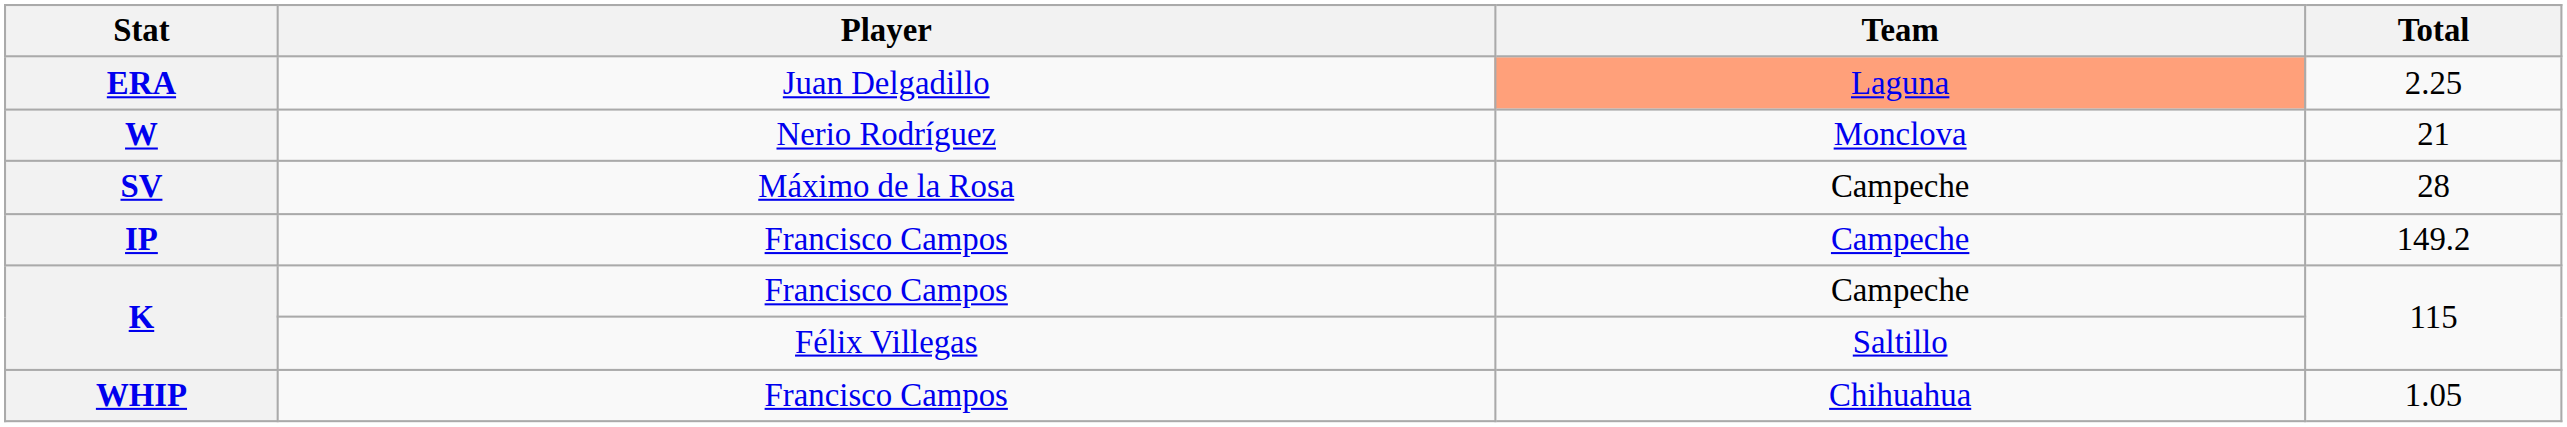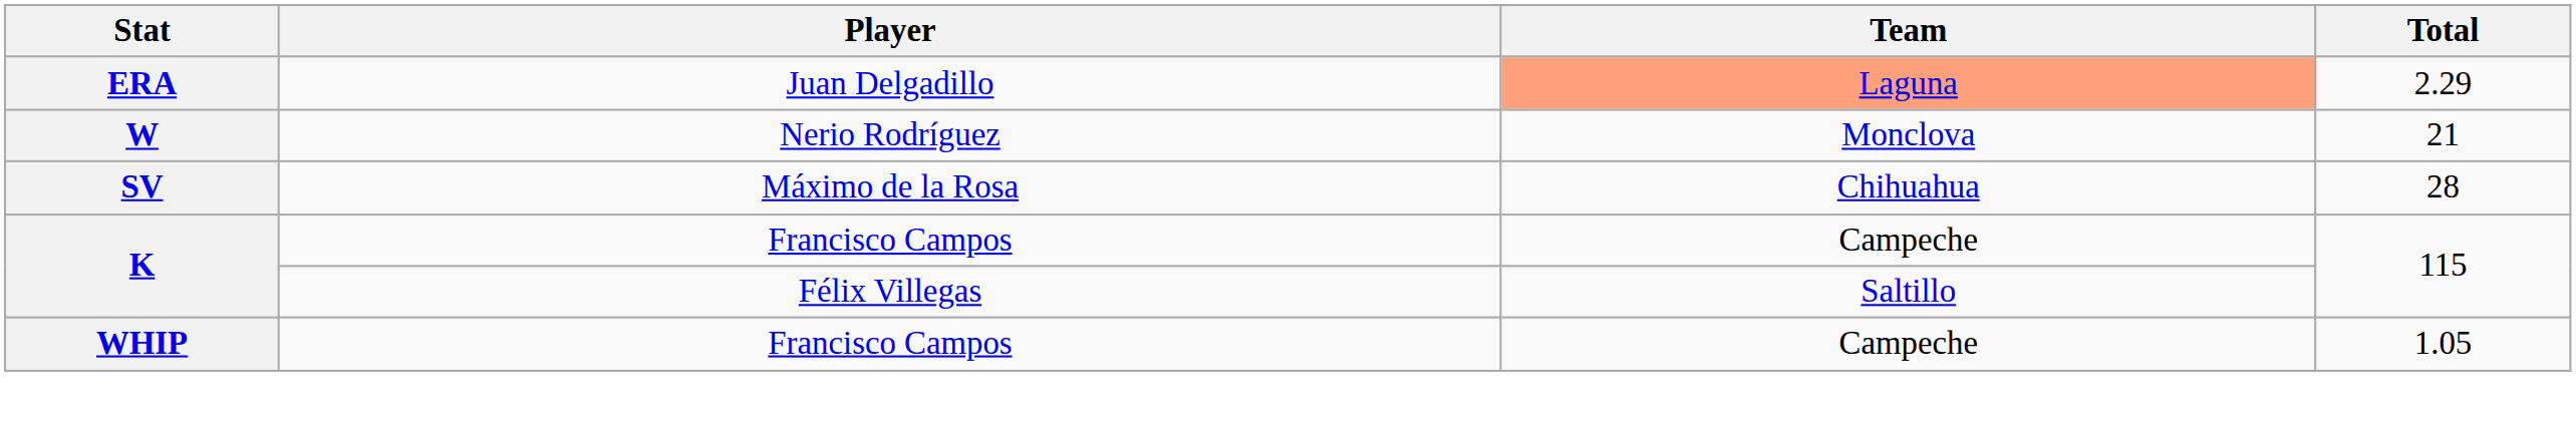 <table class="wikitable" style="text-align:center;">
 <tr>
 <th scope="col" width="3%">Stat</th>
 <th scope="col" width="15%">Player</th>
 <th scope="col" width="10%">Team</th>
 <th scope="col" width="3%">Total</th>
 </tr>
 <tr>
 <th scope="row" style="text-align:center;"><a href='#'>ERA</a></th>
 <td> <a href='#'>Juan Delgadillo</a></td>
 <td style="background: lightsalmon;"><a href='#'>Laguna</a></td>
-<td>2.25</td>
+<td>2.29</td>
 </tr>
 <tr>
 <th scope="row" style="text-align:center;"><a href='#'>W</a></th>
 <td> <a href='#'>Nerio Rodríguez</a></td>
 <td><a href='#'>Monclova</a></td>
 <td>21</td>
 </tr>
 <tr>
 <th scope="row" style="text-align:center;"><a href='#'>SV</a></th>
 <td> <a href='#'>Máximo de la Rosa</a></td>
-<td>Campeche</td>
+<td><a href='#'>Chihuahua</a></td>
 <td>28</td>
-</tr>
-<tr>
-<th scope="row" style="text-align:center;"><a href='#'>IP</a></th>
-<td> <a href='#'>Francisco Campos</a></td>
-<td><a href='#'>Campeche</a></td>
-<td>149.2</td>
 </tr>
 <tr>
 <th scope="row" style="text-align:center;" rowspan=2><a href='#'>K</a></th>
 <td> <a href='#'>Francisco Campos</a></td>
 <td>Campeche</td>
 <td rowspan=2>115</td>
 </tr>
 <tr>
 <td> <a href='#'>Félix Villegas</a></td>
 <td><a href='#'>Saltillo</a></td>
 </tr>
 <tr>
 <th scope="row" style="text-align:center;"><a href='#'>WHIP</a></th>
 <td> <a href='#'>Francisco Campos</a></td>
-<td><a href='#'>Chihuahua</a></td>
+<td>Campeche</td>
 <td>1.05</td>
 </tr>
 </table>
